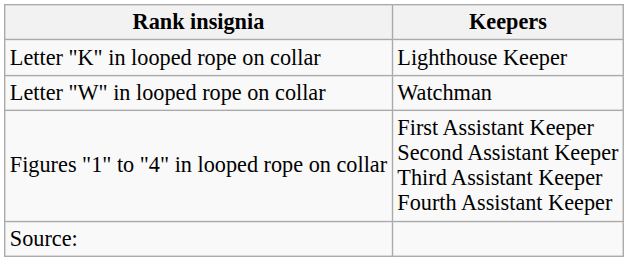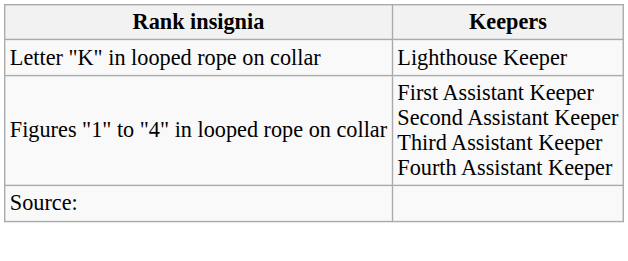 <table class="wikitable">
 <tr>
 <th>Rank insignia</th>
 <th>Keepers</th>
 </tr>
 <tr>
 <td>Letter "K" in looped rope on collar</td>
 <td>Lighthouse Keeper</td>
 </tr>
 <tr>
-<td>Letter "W" in looped rope on collar</td>
-<td>Watchman</td>
-</tr>
-<tr>
 <td>Figures "1" to "4" in looped rope on collar</td>
 <td>First Assistant Keeper<br>Second Assistant Keeper<br>Third Assistant Keeper<br>Fourth Assistant Keeper</td>
 </tr>
 <tr>
 <td>Source:</td>
 <td></td>
 </tr>
 </table>
